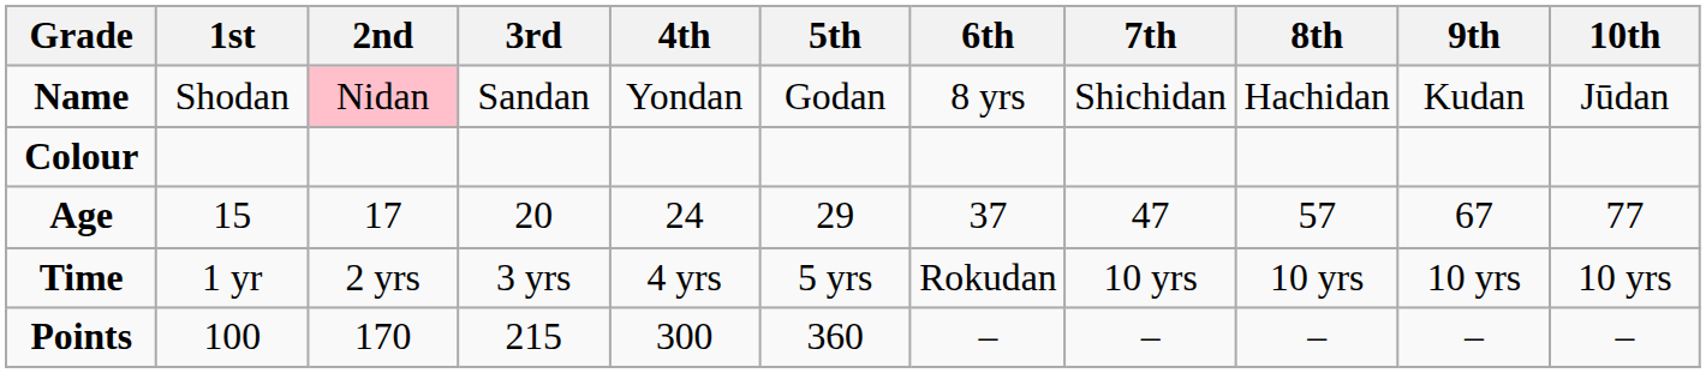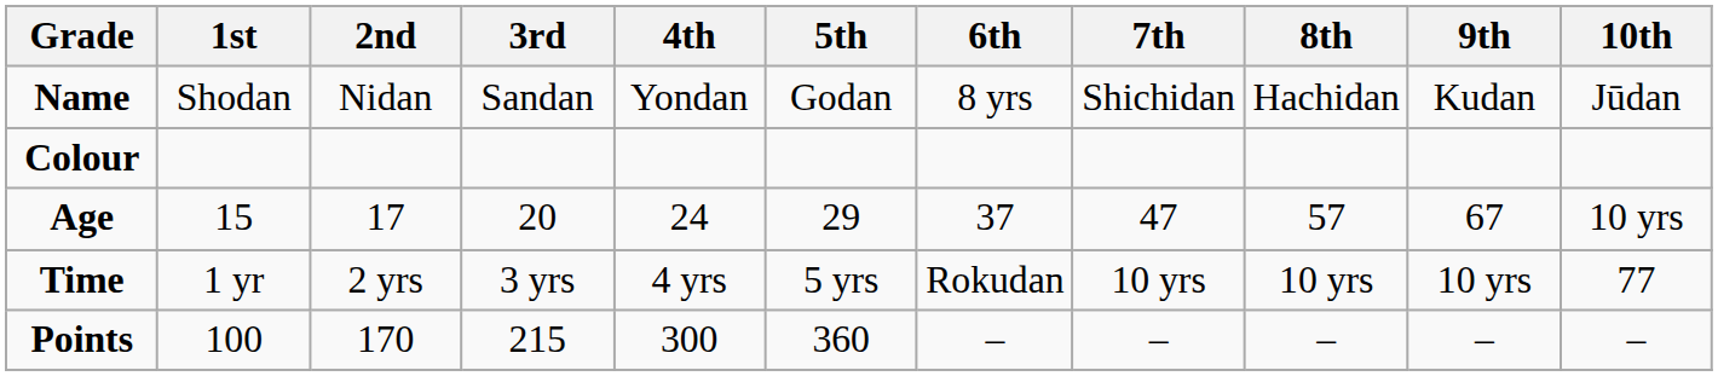 <table class="wikitable" style="text-align:center;" summary="This table lists each dan grade, its name in Japanese, the belt colour associated with it, the minimum age for promotion to that grade, the minimum time required in the previous grade for promotion, and the number of grading points required for promotion.">
 <tr>
 <th width="56">Grade</th>
 <th width="56">1st</th>
 <th width="56">2nd</th>
 <th width="56">3rd</th>
 <th width="56">4th</th>
 <th width="56">5th</th>
 <th width="56">6th</th>
 <th width="56">7th</th>
 <th width="56">8th</th>
 <th width="56">9th</th>
 <th width="56">10th</th>
 </tr>
 <tr>
 <td><strong>Name</strong></td>
 <td>Shodan</td>
-<td style="background: pink;">Nidan</td>
+<td>Nidan</td>
 <td>Sandan</td>
 <td>Yondan</td>
 <td>Godan</td>
 <td>8 yrs</td>
 <td>Shichidan</td>
 <td>Hachidan</td>
 <td>Kudan</td>
 <td>Jūdan</td>
 </tr>
 <tr>
 <td><strong>Colour</strong></td>
 <td></td>
 <td></td>
 <td></td>
 <td></td>
 <td></td>
 <td></td>
 <td></td>
 <td></td>
 <td></td>
 <td></td>
 </tr>
 <tr>
 <td><strong>Age</strong></td>
 <td>15</td>
 <td>17</td>
 <td>20</td>
 <td>24</td>
 <td>29</td>
 <td>37</td>
 <td>47</td>
 <td>57</td>
 <td>67</td>
-<td>77</td>
+<td>10 yrs</td>
 </tr>
 <tr>
 <td><strong>Time</strong></td>
 <td>1 yr</td>
 <td>2 yrs</td>
 <td>3 yrs</td>
 <td>4 yrs</td>
 <td>5 yrs</td>
 <td>Rokudan</td>
 <td>10 yrs</td>
 <td>10 yrs</td>
 <td>10 yrs</td>
-<td>10 yrs</td>
+<td>77</td>
 </tr>
 <tr>
 <td><strong>Points</strong></td>
 <td>100</td>
 <td>170</td>
 <td>215</td>
 <td>300</td>
 <td>360</td>
 <td>–</td>
 <td>–</td>
 <td>–</td>
 <td>–</td>
 <td>–</td>
 </tr>
 </table>
